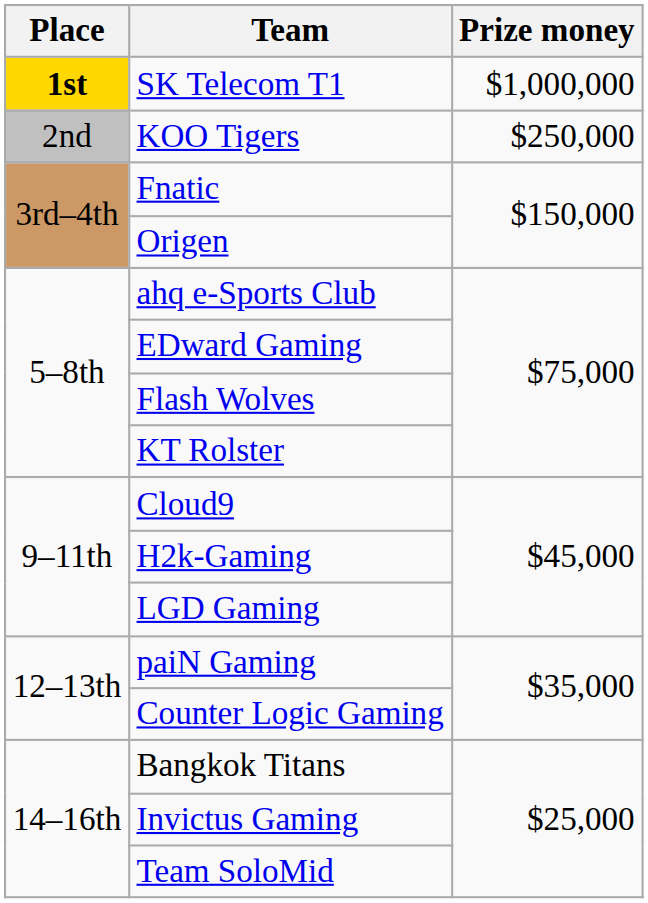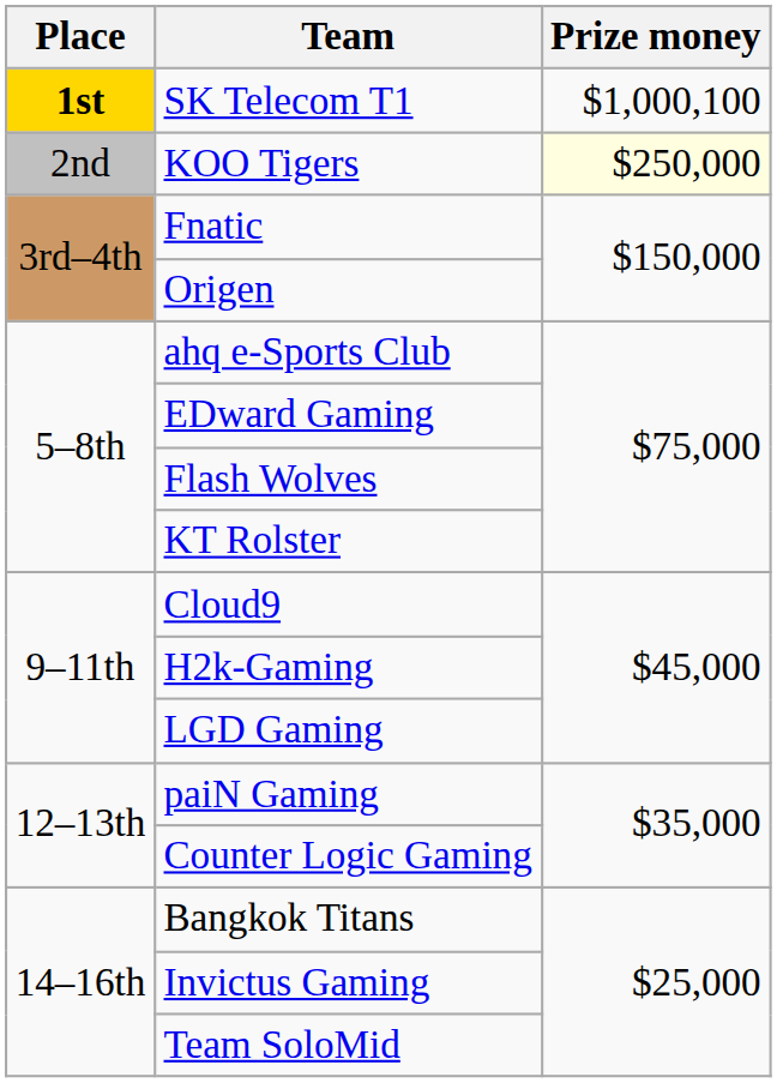 <table class="wikitable" style="text-align:left">
 <tr>
 <th>Place</th>
 <th>Team</th>
 <th>Prize money</th>
 </tr>
 <tr>
 <td style="text-align:center; background:gold;"><strong>1st</strong></td>
 <td> <a href='#'>SK Telecom T1</a></td>
-<td style="text-align:right">$1,000,000</td>
+<td style="text-align:right">$1,000,100</td>
 </tr>
 <tr>
 <td style="text-align:center; background:silver;">2nd</td>
 <td> <a href='#'>KOO Tigers</a></td>
-<td style="text-align:right">$250,000</td>
+<td style="background: lightyellow; text-align:right">$250,000</td>
 </tr>
 <tr>
 <td style="text-align:center; background:#c96;" rowspan="2">3rd–4th</td>
 <td> <a href='#'>Fnatic</a></td>
 <td style="text-align:right" rowspan="2">$150,000</td>
 </tr>
 <tr>
 <td> <a href='#'>Origen</a></td>
 </tr>
 <tr>
 <td style="text-align:center" rowspan="4">5–8th</td>
 <td> <a href='#'>ahq e-Sports Club</a></td>
 <td style="text-align:right" rowspan="4">$75,000</td>
 </tr>
 <tr>
 <td> <a href='#'>EDward Gaming</a></td>
 </tr>
 <tr>
 <td> <a href='#'>Flash Wolves</a></td>
 </tr>
 <tr>
 <td> <a href='#'>KT Rolster</a></td>
 </tr>
 <tr>
 <td style="text-align:center" rowspan="3">9–11th</td>
 <td> <a href='#'>Cloud9</a></td>
 <td style="text-align:right" rowspan="3">$45,000</td>
 </tr>
 <tr>
 <td> <a href='#'>H2k-Gaming</a></td>
 </tr>
 <tr>
 <td> <a href='#'>LGD Gaming</a></td>
 </tr>
 <tr>
 <td style="text-align:center" rowspan="2">12–13th</td>
 <td> <a href='#'>paiN Gaming</a></td>
 <td style="text-align:right" rowspan="2">$35,000</td>
 </tr>
 <tr>
 <td> <a href='#'>Counter Logic Gaming</a></td>
 </tr>
 <tr>
 <td style="text-align:center" rowspan="3">14–16th</td>
 <td> Bangkok Titans</td>
 <td style="text-align:right" rowspan="3">$25,000</td>
 </tr>
 <tr>
 <td> <a href='#'>Invictus Gaming</a></td>
 </tr>
 <tr>
 <td> <a href='#'>Team SoloMid</a></td>
 </tr>
 </table>
